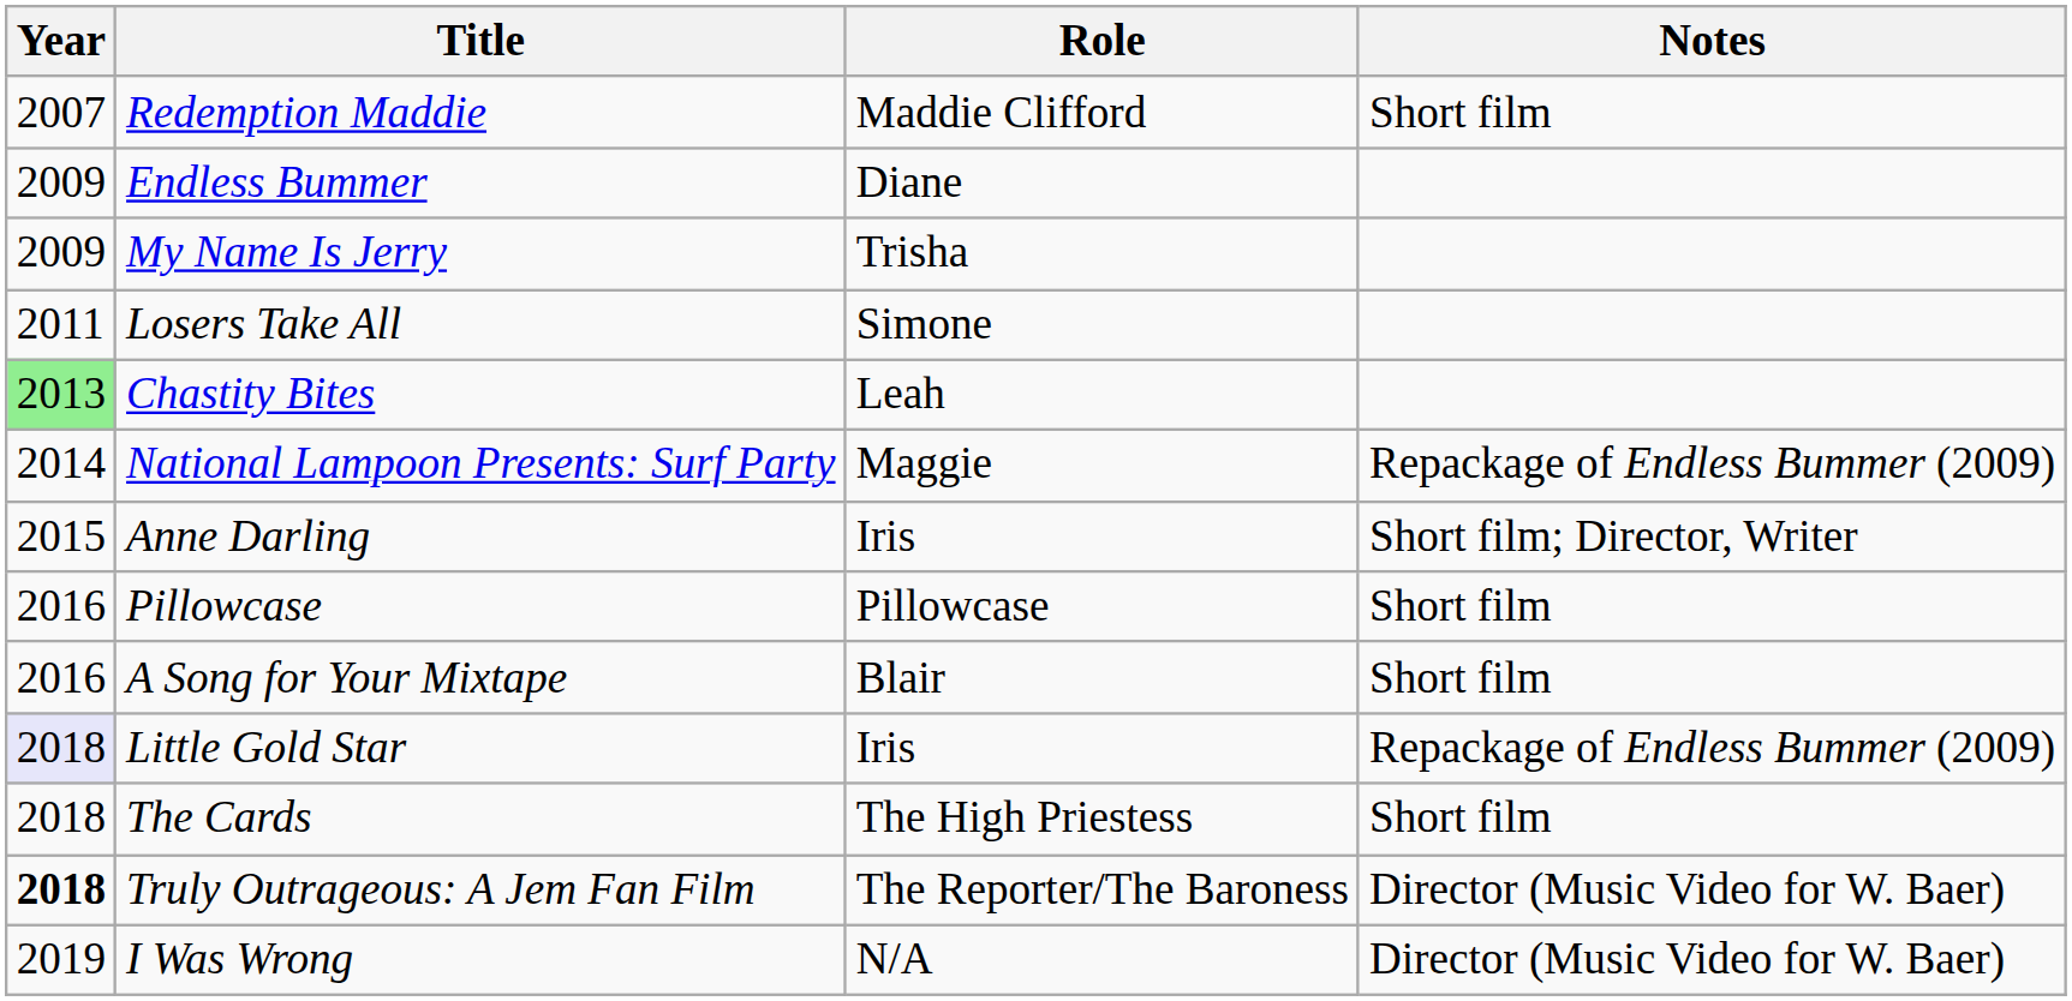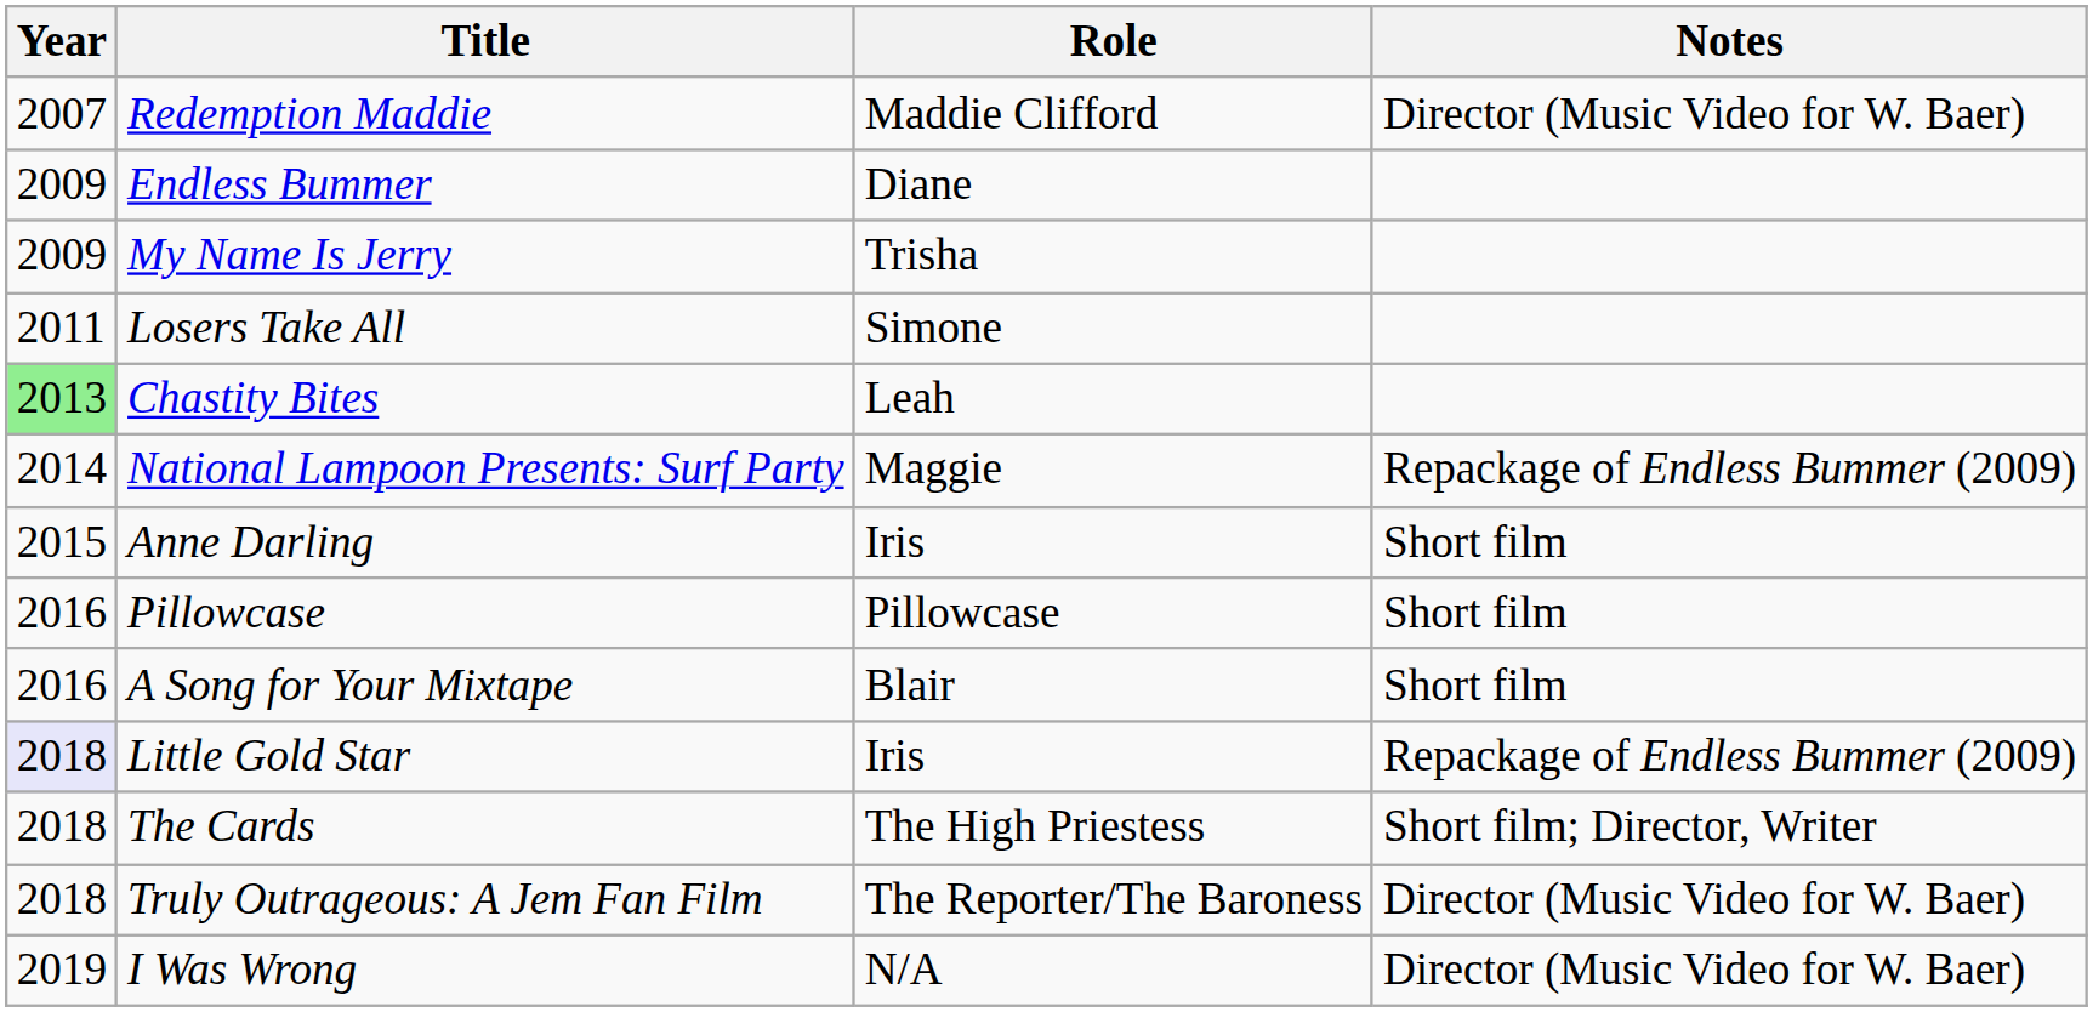 <table class="wikitable sortable">
 <tr>
 <th>Year</th>
 <th>Title</th>
 <th>Role</th>
 <th>Notes</th>
 </tr>
 <tr>
 <td>2007</td>
 <td><em><a href='#'>Redemption Maddie</a></em></td>
 <td>Maddie Clifford</td>
-<td>Short film</td>
+<td>Director (Music Video for W. Baer)</td>
 </tr>
 <tr>
 <td>2009</td>
 <td><em><a href='#'>Endless Bummer</a></em></td>
 <td>Diane</td>
 <td></td>
 </tr>
 <tr>
 <td>2009</td>
 <td><em><a href='#'>My Name Is Jerry</a></em></td>
 <td>Trisha</td>
 <td></td>
 </tr>
 <tr>
 <td>2011</td>
 <td><em>Losers Take All</em></td>
 <td>Simone</td>
 <td></td>
 </tr>
 <tr>
 <td style="background: lightgreen;">2013</td>
 <td><em><a href='#'>Chastity Bites</a></em></td>
 <td>Leah</td>
 <td></td>
 </tr>
 <tr>
 <td>2014</td>
 <td><em><a href='#'>National Lampoon Presents: Surf Party</a></em></td>
 <td>Maggie</td>
 <td>Repackage of <em>Endless Bummer</em> (2009)</td>
 </tr>
 <tr>
 <td>2015</td>
 <td><em>Anne Darling</em></td>
 <td>Iris</td>
-<td>Short film; Director, Writer</td>
+<td>Short film</td>
 </tr>
 <tr>
 <td>2016</td>
 <td><em>Pillowcase</em></td>
 <td>Pillowcase</td>
 <td>Short film</td>
 </tr>
 <tr>
 <td>2016</td>
 <td><em>A Song for Your Mixtape</em></td>
 <td>Blair</td>
 <td>Short film</td>
 </tr>
 <tr>
 <td style="background: lavender;">2018</td>
 <td><em>Little Gold Star</em></td>
 <td>Iris</td>
 <td>Repackage of <em>Endless Bummer</em> (2009)</td>
 </tr>
 <tr>
 <td>2018</td>
 <td><em>The Cards</em></td>
 <td>The High Priestess</td>
-<td>Short film</td>
+<td>Short film; Director, Writer</td>
 </tr>
 <tr>
-<td><strong>2018</strong></td>
+<td>2018</td>
 <td><em>Truly Outrageous: A Jem Fan Film</em></td>
 <td>The Reporter/The Baroness</td>
 <td>Director (Music Video for W. Baer)</td>
 </tr>
 <tr>
 <td>2019</td>
 <td><em>I Was Wrong</em></td>
 <td>N/A</td>
 <td>Director (Music Video for W. Baer)</td>
 </tr>
 </table>
